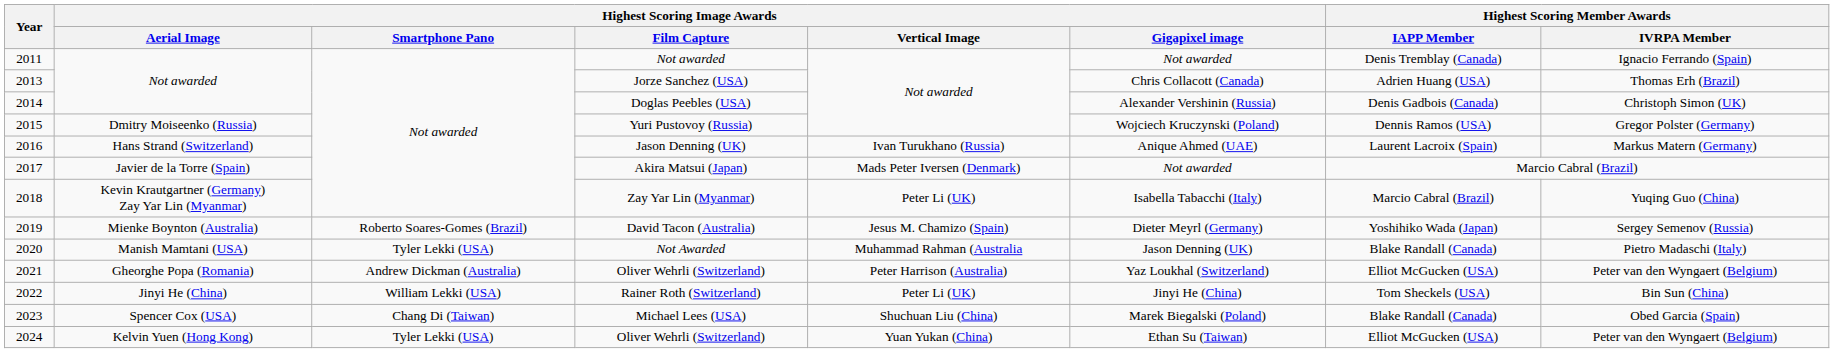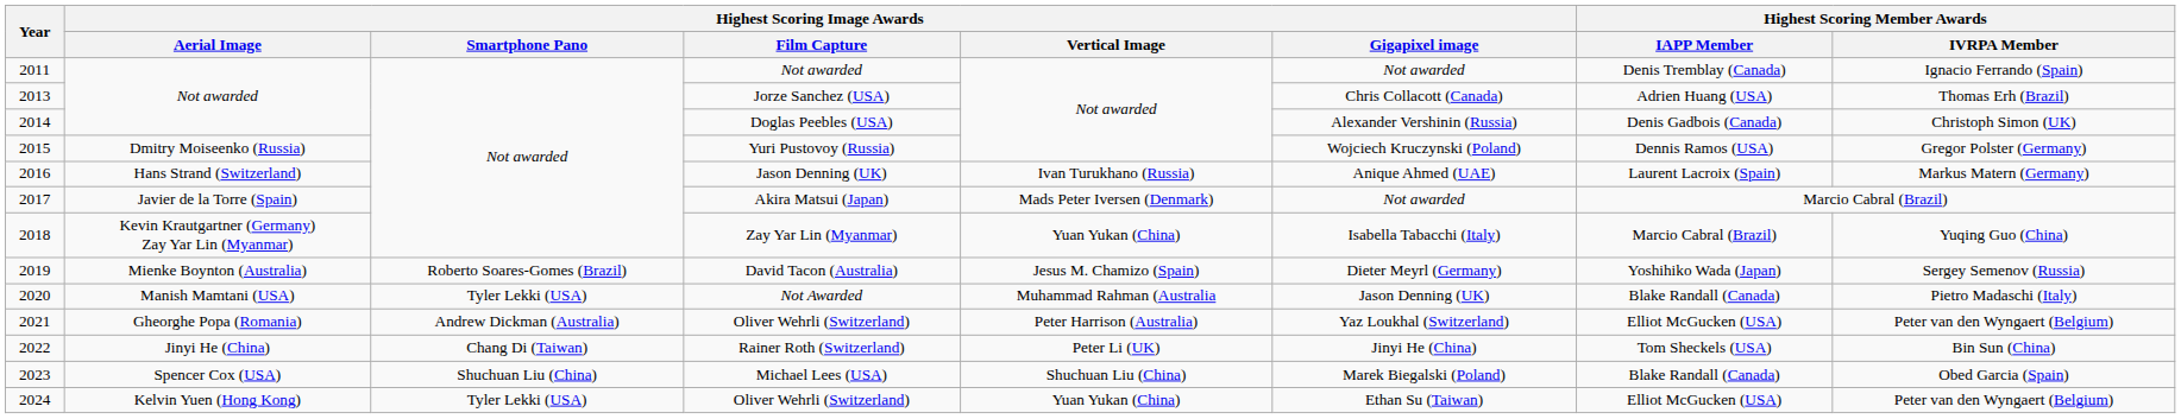 <table class="wikitable" class="wikitable" style="text-align:center;width:100%; font-size:90%;">
 <tr>
 <th rowspan="2">Year</th>
 <th colspan="5">Highest Scoring Image Awards</th>
 <th colspan="2">Highest Scoring Member Awards</th>
 </tr>
 <tr>
 <th><a href='#'>Aerial Image</a></th>
 <th><a href='#'>Smartphone Pano</a></th>
 <th><a href='#'>Film Capture</a></th>
 <th>Vertical Image</th>
 <th><a href='#'>Gigapixel image</a></th>
 <th><a href='#'>IAPP Member</a></th>
 <th>IVRPA Member</th>
 </tr>
 <tr>
 <td>2011</td>
 <td rowspan="3"><em>Not awarded</em></td>
 <td rowspan="7"><em>Not awarded</em></td>
 <td><em>Not awarded</em></td>
 <td rowspan="4"><em>Not awarded</em></td>
 <td><em>Not awarded</em></td>
 <td>Denis Tremblay (<a href='#'>Canada</a>)</td>
 <td>Ignacio Ferrando (<a href='#'>Spain</a>)</td>
 </tr>
 <tr>
 <td>2013</td>
 <td>Jorze Sanchez (<a href='#'>USA</a>)</td>
 <td>Chris Collacott (<a href='#'>Canada</a>)</td>
 <td>Adrien Huang (<a href='#'>USA</a>)</td>
 <td>Thomas Erh (<a href='#'>Brazil</a>)</td>
 </tr>
 <tr>
 <td>2014</td>
 <td>Doglas Peebles (<a href='#'>USA</a>)</td>
 <td>Alexander Vershinin (<a href='#'>Russia</a>)</td>
 <td>Denis Gadbois (<a href='#'>Canada</a>)</td>
 <td>Christoph Simon (<a href='#'>UK</a>)</td>
 </tr>
 <tr>
 <td>2015</td>
 <td>Dmitry Moiseenko (<a href='#'>Russia</a>)</td>
 <td>Yuri Pustovoy (<a href='#'>Russia</a>)</td>
 <td>Wojciech Kruczynski (<a href='#'>Poland</a>)</td>
 <td>Dennis Ramos (<a href='#'>USA</a>)</td>
 <td>Gregor Polster (<a href='#'>Germany</a>)</td>
 </tr>
 <tr>
 <td>2016</td>
 <td>Hans Strand (<a href='#'>Switzerland</a>)</td>
 <td>Jason Denning (<a href='#'>UK</a>)</td>
 <td>Ivan Turukhano (<a href='#'>Russia</a>)</td>
 <td>Anique Ahmed (<a href='#'>UAE</a>)</td>
 <td>Laurent Lacroix (<a href='#'>Spain</a>)</td>
 <td>Markus Matern (<a href='#'>Germany</a>)</td>
 </tr>
 <tr>
 <td>2017<br></td>
 <td>Javier de la Torre (<a href='#'>Spain</a>)</td>
 <td>Akira Matsui (<a href='#'>Japan</a>)</td>
 <td>Mads Peter Iversen (<a href='#'>Denmark</a>)</td>
 <td><em>Not awarded</em></td>
 <td colspan="2">Marcio Cabral (<a href='#'>Brazil</a>)</td>
 </tr>
 <tr>
 <td>2018</td>
 <td>Kevin Krautgartner (<a href='#'>Germany</a>) <br> Zay Yar Lin (<a href='#'>Myanmar</a>)</td>
 <td>Zay Yar Lin (<a href='#'>Myanmar</a>)</td>
-<td>Peter Li (<a href='#'>UK</a>)</td>
+<td>Yuan Yukan (<a href='#'>China</a>)</td>
 <td>Isabella Tabacchi (<a href='#'>Italy</a>)</td>
 <td>Marcio Cabral (<a href='#'>Brazil</a>)</td>
 <td>Yuqing Guo (<a href='#'>China</a>)</td>
 </tr>
 <tr>
 <td>2019</td>
 <td>Mienke Boynton (<a href='#'>Australia</a>)</td>
 <td>Roberto Soares-Gomes (<a href='#'>Brazil</a>)</td>
 <td>David Tacon (<a href='#'>Australia</a>)</td>
 <td>Jesus M. Chamizo (<a href='#'>Spain</a>)</td>
 <td>Dieter Meyrl (<a href='#'>Germany</a>)</td>
 <td>Yoshihiko Wada (<a href='#'>Japan</a>)</td>
 <td>Sergey Semenov (<a href='#'>Russia</a>)</td>
 </tr>
 <tr>
 <td>2020</td>
 <td>Manish Mamtani (<a href='#'>USA</a>)</td>
 <td>Tyler Lekki (<a href='#'>USA</a>)</td>
 <td><em>Not Awarded</em></td>
 <td>Muhammad Rahman (<a href='#'>Australia</a></td>
 <td>Jason Denning (<a href='#'>UK</a>)</td>
 <td>Blake Randall (<a href='#'>Canada</a>)</td>
 <td>Pietro Madaschi (<a href='#'>Italy</a>)</td>
 </tr>
 <tr>
 <td>2021</td>
 <td>Gheorghe Popa (<a href='#'>Romania</a>)</td>
 <td>Andrew Dickman (<a href='#'>Australia</a>)</td>
 <td>Oliver Wehrli (<a href='#'>Switzerland</a>)</td>
 <td>Peter Harrison (<a href='#'>Australia</a>)</td>
 <td>Yaz Loukhal (<a href='#'>Switzerland</a>)</td>
 <td>Elliot McGucken (<a href='#'>USA</a>)</td>
 <td>Peter van den Wyngaert (<a href='#'>Belgium</a>)</td>
 </tr>
 <tr>
 <td>2022<br></td>
 <td>Jinyi He (<a href='#'>China</a>)</td>
-<td>William Lekki (<a href='#'>USA</a>)</td>
+<td>Chang Di (<a href='#'>Taiwan</a>)</td>
 <td>Rainer Roth (<a href='#'>Switzerland</a>)</td>
 <td>Peter Li (<a href='#'>UK</a>)</td>
 <td>Jinyi He (<a href='#'>China</a>)</td>
 <td>Tom Sheckels (<a href='#'>USA</a>)</td>
 <td>Bin Sun (<a href='#'>China</a>)</td>
 </tr>
 <tr>
 <td>2023</td>
 <td>Spencer Cox (<a href='#'>USA</a>)</td>
-<td>Chang Di (<a href='#'>Taiwan</a>)</td>
+<td>Shuchuan Liu (<a href='#'>China</a>)</td>
 <td>Michael Lees (<a href='#'>USA</a>)</td>
 <td>Shuchuan Liu (<a href='#'>China</a>)</td>
 <td>Marek Biegalski (<a href='#'>Poland</a>)</td>
 <td>Blake Randall (<a href='#'>Canada</a>)</td>
 <td>Obed Garcia (<a href='#'>Spain</a>)</td>
 </tr>
 <tr>
 <td>2024</td>
 <td>Kelvin Yuen (<a href='#'>Hong Kong</a>)</td>
 <td>Tyler Lekki (<a href='#'>USA</a>)</td>
 <td>Oliver Wehrli (<a href='#'>Switzerland</a>)</td>
 <td>Yuan Yukan (<a href='#'>China</a>)</td>
 <td>Ethan Su (<a href='#'>Taiwan</a>)</td>
 <td>Elliot McGucken (<a href='#'>USA</a>)</td>
 <td>Peter van den Wyngaert (<a href='#'>Belgium</a>)</td>
 </tr>
 </table>
